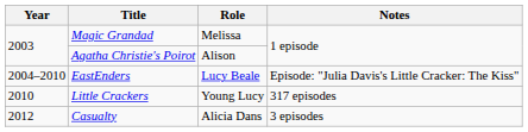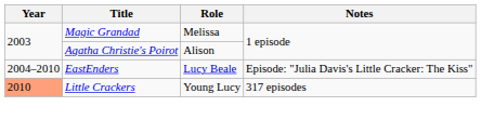 <table class="wikitable">
 <tr>
 <th>Year</th>
 <th>Title</th>
 <th>Role</th>
 <th>Notes</th>
 </tr>
 <tr>
 <td rowspan="2">2003</td>
 <td><em><a href='#'>Magic Grandad</a></em></td>
 <td>Melissa</td>
 <td rowspan="2">1 episode</td>
 </tr>
 <tr>
 <td><em><a href='#'>Agatha Christie's Poirot</a></em></td>
 <td>Alison</td>
 </tr>
 <tr>
 <td>2004–2010</td>
 <td><em><a href='#'>EastEnders</a></em></td>
 <td><a href='#'>Lucy Beale</a></td>
 <td>Episode: "Julia Davis's Little Cracker: The Kiss"</td>
 </tr>
 <tr>
-<td>2010</td>
+<td style="background: lightsalmon;">2010</td>
 <td><em><a href='#'>Little Crackers</a></em></td>
 <td>Young Lucy</td>
 <td>317 episodes</td>
 </tr>
-<tr>
-<td>2012</td>
-<td><em><a href='#'>Casualty</a></em></td>
-<td>Alicia Dans</td>
-<td>3 episodes</td>
-</tr>
 </table>
